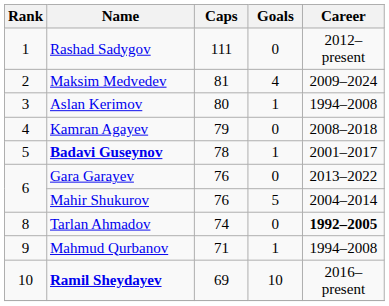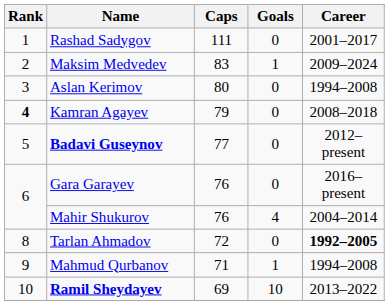 <table class="wikitable sortable" style="text-align:center">
 <tr>
 <th width=30>Rank</th>
 <th width=150>Name</th>
 <th width=50>Caps</th>
 <th width=50>Goals</th>
 <th width=80>Career</th>
 </tr>
 <tr>
 <td>1</td>
 <td style="text-align:left"><a href='#'>Rashad Sadygov</a></td>
 <td>111</td>
 <td>0</td>
-<td>2012–present</td>
+<td>2001–2017</td>
 </tr>
 <tr>
 <td>2</td>
 <td style="text-align:left"><a href='#'>Maksim Medvedev</a></td>
-<td>81</td>
-<td>4</td>
+<td>83</td>
+<td>1</td>
 <td>2009–2024</td>
 </tr>
 <tr>
 <td>3</td>
 <td style="text-align:left"><a href='#'>Aslan Kerimov</a></td>
 <td>80</td>
-<td>1</td>
+<td>0</td>
 <td>1994–2008</td>
 </tr>
 <tr>
-<td>4</td>
+<td><strong>4</strong></td>
 <td style="text-align:left"><a href='#'>Kamran Agayev</a></td>
 <td>79</td>
 <td>0</td>
 <td>2008–2018</td>
 </tr>
 <tr>
 <td>5</td>
 <td style="text-align:left"><strong><a href='#'>Badavi Guseynov</a></strong></td>
-<td>78</td>
-<td>1</td>
-<td>2001–2017</td>
+<td>77</td>
+<td>0</td>
+<td>2012–present</td>
 </tr>
 <tr>
 <td rowspan=2>6</td>
 <td style="text-align:left"><a href='#'>Gara Garayev</a></td>
 <td>76</td>
 <td>0</td>
-<td>2013–2022</td>
+<td>2016–present</td>
 </tr>
 <tr>
 <td style="text-align:left"><a href='#'>Mahir Shukurov</a></td>
 <td>76</td>
-<td>5</td>
+<td>4</td>
 <td>2004–2014</td>
 </tr>
 <tr>
 <td>8</td>
 <td style="text-align:left"><a href='#'>Tarlan Ahmadov</a></td>
-<td>74</td>
+<td>72</td>
 <td>0</td>
 <td><strong>1992–2005</strong></td>
 </tr>
 <tr>
 <td>9</td>
 <td style="text-align:left"><a href='#'>Mahmud Qurbanov</a></td>
 <td>71</td>
 <td>1</td>
 <td>1994–2008</td>
 </tr>
 <tr>
 <td>10</td>
 <td style="text-align:left"><strong><a href='#'>Ramil Sheydayev</a></strong></td>
 <td>69</td>
 <td>10</td>
-<td>2016–present</td>
+<td>2013–2022</td>
 </tr>
 <tr>
 </tr>
 </table>
